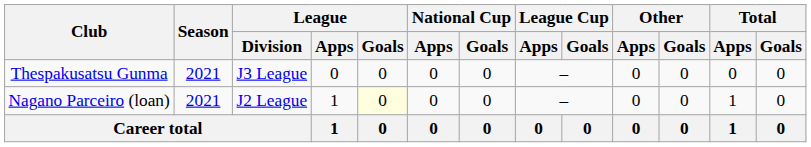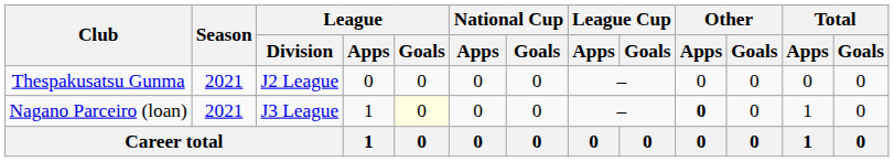 <table class="wikitable" style="text-align: center">
 <tr>
 <th rowspan="2">Club</th>
 <th rowspan="2">Season</th>
 <th colspan="3">League</th>
 <th colspan="2">National Cup</th>
 <th colspan="2">League Cup</th>
 <th colspan="2">Other</th>
 <th colspan="2">Total</th>
 </tr>
 <tr>
 <th>Division</th>
 <th>Apps</th>
 <th>Goals</th>
 <th>Apps</th>
 <th>Goals</th>
 <th>Apps</th>
 <th>Goals</th>
 <th>Apps</th>
 <th>Goals</th>
 <th>Apps</th>
 <th>Goals</th>
 </tr>
 <tr>
 <td><a href='#'>Thespakusatsu Gunma</a></td>
 <td><a href='#'>2021</a></td>
-<td><a href='#'>J3 League</a></td>
+<td><a href='#'>J2 League</a></td>
 <td>0</td>
 <td>0</td>
 <td>0</td>
 <td>0</td>
 <td colspan="2">–</td>
 <td>0</td>
 <td>0</td>
 <td>0</td>
 <td>0</td>
 </tr>
 <tr>
 <td><a href='#'>Nagano Parceiro</a> (loan)</td>
 <td><a href='#'>2021</a></td>
-<td><a href='#'>J2 League</a></td>
+<td><a href='#'>J3 League</a></td>
 <td>1</td>
 <td style="background: lightyellow;">0</td>
 <td>0</td>
 <td>0</td>
 <td colspan="2">–</td>
-<td>0</td>
+<td><strong>0</strong></td>
 <td>0</td>
 <td>1</td>
 <td>0</td>
 </tr>
 <tr>
 <th colspan=3>Career total</th>
 <th>1</th>
 <th>0</th>
 <th>0</th>
 <th>0</th>
 <th>0</th>
 <th>0</th>
 <th>0</th>
 <th>0</th>
 <th>1</th>
 <th>0</th>
 </tr>
 </table>
